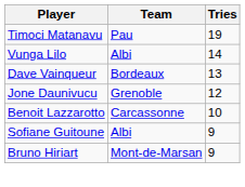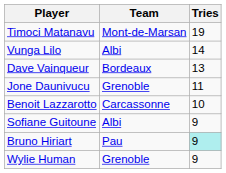 <table class="wikitable">
 <tr>
 <th>Player</th>
 <th>Team</th>
 <th>Tries</th>
 </tr>
 <tr>
 <td> <a href='#'>Timoci Matanavu</a></td>
-<td><a href='#'>Pau</a></td>
+<td><a href='#'>Mont-de-Marsan</a></td>
 <td>19</td>
 </tr>
 <tr>
 <td> <a href='#'>Vunga Lilo</a></td>
 <td><a href='#'>Albi</a></td>
 <td>14</td>
 </tr>
 <tr>
 <td> <a href='#'>Dave Vainqueur</a></td>
 <td><a href='#'>Bordeaux</a></td>
 <td>13</td>
 </tr>
 <tr>
 <td> <a href='#'>Jone Daunivucu</a></td>
 <td><a href='#'>Grenoble</a></td>
-<td>12</td>
+<td>11</td>
 </tr>
 <tr>
 <td> <a href='#'>Benoit Lazzarotto</a></td>
 <td><a href='#'>Carcassonne</a></td>
 <td>10</td>
 </tr>
 <tr>
 <td> <a href='#'>Sofiane Guitoune</a></td>
 <td><a href='#'>Albi</a></td>
 <td>9</td>
 </tr>
 <tr>
 <td> <a href='#'>Bruno Hiriart</a></td>
-<td><a href='#'>Mont-de-Marsan</a></td>
+<td><a href='#'>Pau</a></td>
+<td style="background: paleturquoise;">9</td>
+</tr>
+<tr>
+<td> <a href='#'>Wylie Human</a></td>
+<td><a href='#'>Grenoble</a></td>
 <td>9</td>
 </tr>
 </table>
